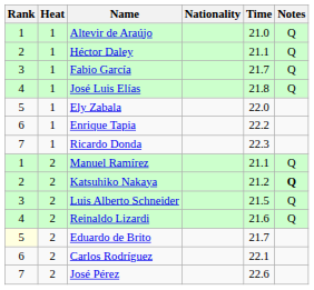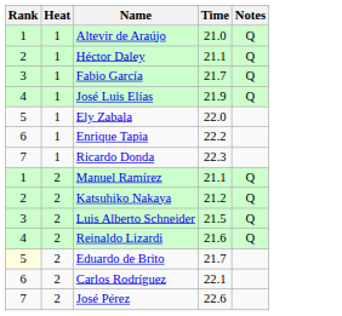 <table class="wikitable sortable" style="text-align:center">
 <tr>
 <th>Rank</th>
 <th>Heat</th>
 <th>Name</th>
-<th>Nationality</th>
 <th>Time</th>
 <th>Notes</th>
 </tr>
 <tr bgcolor=ccffcc>
 <td>1</td>
 <td>1</td>
 <td align=left><a href='#'>Altevir de Araújo</a></td>
-<td align=left></td>
 <td>21.0</td>
 <td>Q</td>
 </tr>
 <tr bgcolor=ccffcc>
 <td>2</td>
 <td>1</td>
 <td align=left><a href='#'>Héctor Daley</a></td>
-<td align=left></td>
 <td>21.1</td>
 <td>Q</td>
 </tr>
 <tr bgcolor=ccffcc>
 <td>3</td>
 <td>1</td>
 <td align=left><a href='#'>Fabio García</a></td>
-<td align=left></td>
 <td>21.7</td>
 <td>Q</td>
 </tr>
 <tr bgcolor=ccffcc>
 <td>4</td>
 <td>1</td>
 <td align=left><a href='#'>José Luis Elías</a></td>
-<td align=left></td>
-<td>21.8</td>
+<td>21.9</td>
 <td>Q</td>
 </tr>
 <tr>
 <td>5</td>
 <td>1</td>
 <td align=left><a href='#'>Ely Zabala</a></td>
-<td align=left></td>
 <td>22.0</td>
 <td></td>
 </tr>
 <tr>
 <td>6</td>
 <td>1</td>
 <td align=left><a href='#'>Enrique Tapia</a></td>
-<td align=left></td>
 <td>22.2</td>
 <td></td>
 </tr>
 <tr>
 <td>7</td>
 <td>1</td>
 <td align=left><a href='#'>Ricardo Donda</a></td>
-<td align=left></td>
 <td>22.3</td>
 <td></td>
 </tr>
 <tr bgcolor=ccffcc>
 <td>1</td>
 <td>2</td>
 <td align=left><a href='#'>Manuel Ramírez</a></td>
-<td align=left></td>
 <td>21.1</td>
 <td>Q</td>
 </tr>
 <tr bgcolor=ccffcc>
 <td>2</td>
 <td>2</td>
 <td align=left><a href='#'>Katsuhiko Nakaya</a></td>
-<td align=left></td>
 <td>21.2</td>
-<td><strong>Q</strong></td>
+<td>Q</td>
 </tr>
 <tr bgcolor=ccffcc>
 <td>3</td>
 <td>2</td>
 <td align=left><a href='#'>Luis Alberto Schneider</a></td>
-<td align=left></td>
 <td>21.5</td>
 <td>Q</td>
 </tr>
 <tr bgcolor=ccffcc>
 <td>4</td>
 <td>2</td>
 <td align=left><a href='#'>Reinaldo Lizardi</a></td>
-<td align=left></td>
 <td>21.6</td>
 <td>Q</td>
 </tr>
 <tr>
 <td style="background: lightyellow;">5</td>
 <td>2</td>
 <td align=left><a href='#'>Eduardo de Brito</a></td>
-<td align=left></td>
 <td>21.7</td>
 <td></td>
 </tr>
 <tr>
 <td>6</td>
 <td>2</td>
 <td align=left><a href='#'>Carlos Rodríguez</a></td>
-<td align=left></td>
 <td>22.1</td>
 <td></td>
 </tr>
 <tr>
 <td>7</td>
 <td>2</td>
 <td align=left><a href='#'>José Pérez</a></td>
-<td align=left></td>
 <td>22.6</td>
 <td></td>
 </tr>
 </table>
